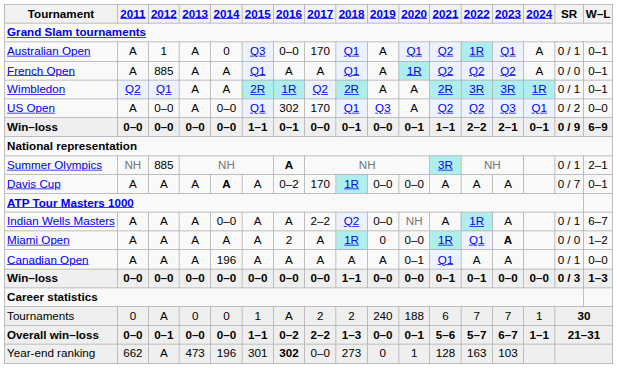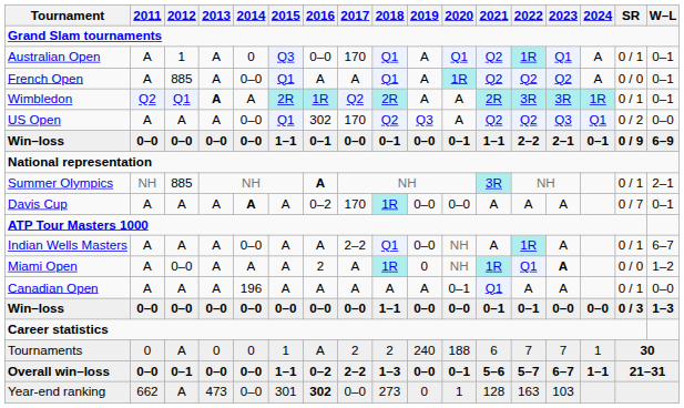 <table class=wikitable style=text-align:center;font-size:97%>
 <tr>
 <th>Tournament</th>
 <th><a href='#'>2011</a></th>
 <th><a href='#'>2012</a></th>
 <th><a href='#'>2013</a></th>
 <th><a href='#'>2014</a></th>
 <th><a href='#'>2015</a></th>
 <th><a href='#'>2016</a></th>
 <th><a href='#'>2017</a></th>
 <th><a href='#'>2018</a></th>
 <th><a href='#'>2019</a></th>
 <th><a href='#'>2020</a></th>
 <th><a href='#'>2021</a></th>
 <th><a href='#'>2022</a></th>
 <th><a href='#'>2023</a></th>
 <th><a href='#'>2024</a></th>
 <th>SR</th>
 <th>W–L</th>
 </tr>
 <tr>
 <td colspan="17" align="left"><strong><a href='#'>Grand Slam tournaments</a></strong></td>
 </tr>
 <tr>
 <td align=left><a href='#'>Australian Open</a></td>
 <td>A</td>
 <td>1</td>
 <td>A</td>
 <td>0</td>
 <td bgcolor=ecf2ff><a href='#'>Q3</a></td>
 <td>0–0</td>
 <td>170</td>
 <td bgcolor=ecf2ff><a href='#'>Q1</a></td>
 <td>A</td>
 <td bgcolor=ecf2ff><a href='#'>Q1</a></td>
 <td bgcolor=ecf2ff><a href='#'>Q2</a></td>
 <td bgcolor=afeeee><a href='#'>1R</a></td>
 <td bgcolor=ecf2ff><a href='#'>Q1</a></td>
 <td>A</td>
 <td>0 / 1</td>
 <td>0–1</td>
 </tr>
 <tr>
 <td align=left><a href='#'>French Open</a></td>
 <td>A</td>
 <td>885</td>
 <td>A</td>
-<td>A</td>
+<td>0–0</td>
 <td bgcolor=ecf2ff><a href='#'>Q1</a></td>
 <td>A</td>
 <td>A</td>
 <td bgcolor=ecf2ff><a href='#'>Q1</a></td>
 <td>A</td>
 <td bgcolor=afeeee><a href='#'>1R</a></td>
 <td bgcolor=ecf2ff><a href='#'>Q2</a></td>
 <td bgcolor=ecf2ff><a href='#'>Q2</a></td>
 <td bgcolor=ecf2ff><a href='#'>Q2</a></td>
 <td>A</td>
 <td>0 / 0</td>
 <td>0–1</td>
 </tr>
 <tr>
 <td align=left><a href='#'>Wimbledon</a></td>
 <td bgcolor=ecf2ff><a href='#'>Q2</a></td>
 <td bgcolor=ecf2ff><a href='#'>Q1</a></td>
-<td>A</td>
+<td><strong>A</strong></td>
 <td>A</td>
 <td bgcolor=afeeee><a href='#'>2R</a></td>
 <td bgcolor=afeeee><a href='#'>1R</a></td>
 <td bgcolor=ecf2ff><a href='#'>Q2</a></td>
 <td bgcolor=afeeee><a href='#'>2R</a></td>
 <td>A</td>
 <td>A</td>
 <td bgcolor=afeeee><a href='#'>2R</a></td>
 <td bgcolor=afeeee><a href='#'>3R</a></td>
 <td bgcolor=afeeee><a href='#'>3R</a></td>
 <td bgcolor=afeeee><a href='#'>1R</a></td>
 <td>0 / 1</td>
 <td>0–1</td>
 </tr>
 <tr>
 <td align=left><a href='#'>US Open</a></td>
 <td>A</td>
-<td>0–0</td>
+<td>A</td>
 <td>A</td>
 <td>0–0</td>
 <td bgcolor=ecf2ff><a href='#'>Q1</a></td>
 <td>302</td>
 <td>170</td>
-<td bgcolor=ecf2ff><a href='#'>Q1</a></td>
+<td bgcolor=ecf2ff><a href='#'>Q2</a></td>
 <td><a href='#'>Q3</a></td>
 <td>A</td>
 <td bgcolor=ecf2ff><a href='#'>Q2</a></td>
 <td bgcolor=ecf2ff><a href='#'>Q2</a></td>
 <td bgcolor=ecf2ff><a href='#'>Q3</a></td>
 <td bgcolor=ecf2ff><a href='#'>Q1</a></td>
 <td>0 / 2</td>
 <td>0–0</td>
 </tr>
 <tr style=font-weight:bold;background:#efefef>
 <td style=text-align:left>Win–loss</td>
 <td>0–0</td>
 <td>0–0</td>
 <td>0–0</td>
 <td>0–0</td>
 <td>1–1</td>
 <td>0–1</td>
 <td>0–0</td>
 <td>0–1</td>
 <td>0–0</td>
 <td>0–1</td>
 <td>1–1</td>
 <td>2–2</td>
 <td>2–1</td>
 <td>0–1</td>
 <td>0 / 9</td>
 <td>6–9</td>
 </tr>
 <tr>
 <td colspan="17" align="left"><strong>National representation</strong></td>
 </tr>
 <tr>
 <td align=left><a href='#'>Summer Olympics</a></td>
 <td style=color:#767676>NH</td>
 <td>885</td>
 <td colspan=3 style=color:#767676>NH</td>
 <td><strong>A</strong></td>
 <td colspan=4 style=color:#767676>NH</td>
 <td bgcolor=afeeee><a href='#'>3R</a></td>
 <td colspan=2 style=color:#767676>NH</td>
 <td></td>
 <td>0 / 1</td>
 <td>2–1</td>
 </tr>
 <tr>
 <td align=left><a href='#'>Davis Cup</a></td>
 <td>A</td>
 <td>A</td>
 <td>A</td>
 <td><strong>A</strong></td>
 <td>A</td>
 <td>0–2</td>
 <td>170</td>
 <td bgcolor=afeeee><a href='#'>1R</a></td>
 <td>0–0</td>
 <td>0–0</td>
 <td>A</td>
 <td>A</td>
 <td>A</td>
 <td></td>
 <td>0 / 7</td>
 <td>0–1</td>
 </tr>
 <tr>
 <td colspan="16" align="left"><strong><a href='#'>ATP Tour Masters 1000</a></strong></td>
 </tr>
 <tr>
 <td align=left><a href='#'>Indian Wells Masters</a></td>
 <td>A</td>
 <td>A</td>
 <td>A</td>
 <td>0–0</td>
 <td>A</td>
 <td>A</td>
 <td>2–2</td>
-<td bgcolor=ecf2ff><a href='#'>Q2</a></td>
+<td bgcolor=ecf2ff><a href='#'>Q1</a></td>
 <td>0–0</td>
 <td style=color:#767676>NH</td>
 <td>A</td>
 <td bgcolor=afeeee><a href='#'>1R</a></td>
 <td>A</td>
 <td></td>
 <td>0 / 1</td>
 <td>6–7</td>
 </tr>
 <tr>
 <td align=left><a href='#'>Miami Open</a></td>
 <td>A</td>
-<td>A</td>
+<td>0–0</td>
 <td>A</td>
 <td>A</td>
 <td>A</td>
 <td>2</td>
 <td>A</td>
 <td bgcolor=afeeee><a href='#'>1R</a></td>
 <td>0</td>
-<td>0–0</td>
+<td style=color:#767676>NH</td>
 <td bgcolor=afeeee><a href='#'>1R</a></td>
 <td bgcolor=ecf2ff><a href='#'>Q1</a></td>
 <td><strong>A</strong></td>
 <td></td>
 <td>0 / 0</td>
 <td>1–2</td>
 </tr>
 <tr>
 <td align=left><a href='#'>Canadian Open</a></td>
 <td>A</td>
 <td>A</td>
 <td>A</td>
 <td>196</td>
 <td>A</td>
 <td>A</td>
 <td>A</td>
 <td>A</td>
 <td>A</td>
 <td>0–1</td>
 <td bgcolor=ecf2ff><a href='#'>Q1</a></td>
 <td>A</td>
 <td>A</td>
 <td></td>
 <td>0 / 1</td>
 <td>0–0</td>
 </tr>
 <tr style=font-weight:bold;background:#efefef>
 <td style=text-align:left>Win–loss</td>
 <td>0–0</td>
 <td>0–0</td>
 <td>0–0</td>
 <td>0–0</td>
 <td>0–0</td>
 <td>0–0</td>
 <td>0–0</td>
 <td>1–1</td>
 <td>0–0</td>
 <td>0–0</td>
 <td>0–1</td>
 <td>0–1</td>
 <td>0–0</td>
 <td>0–0</td>
 <td>0 / 3</td>
 <td>1–3</td>
 </tr>
 <tr>
 <td colspan="16" align="left"><strong>Career statistics</strong></td>
 </tr>
 <tr bgcolor=efefef>
 <td align=left>Tournaments</td>
 <td>0</td>
 <td>A</td>
 <td>0</td>
 <td>0</td>
 <td>1</td>
 <td>A</td>
 <td>2</td>
 <td>2</td>
 <td>240</td>
 <td>188</td>
 <td>6</td>
 <td>7</td>
 <td>7</td>
 <td>1</td>
 <td colspan="2"><strong>30</strong></td>
 </tr>
 <tr style=font-weight:bold;background:#efefef>
 <td style=text-align:left>Overall win–loss</td>
 <td>0–0</td>
 <td>0–1</td>
 <td>0–0</td>
 <td>0–0</td>
 <td>1–1</td>
 <td>0–2</td>
 <td>2–2</td>
 <td>1–3</td>
 <td>0–0</td>
 <td>0–1</td>
 <td>5–6</td>
 <td>5–7</td>
 <td>6–7</td>
 <td>1–1</td>
 <td colspan="2">21–31</td>
 </tr>
 <tr bgcolor=efefef>
 <td style=text-align:left>Year-end ranking</td>
 <td>662</td>
 <td>A</td>
 <td>473</td>
-<td>196</td>
+<td>0–0</td>
 <td>301</td>
 <td><strong>302</strong></td>
 <td>0–0</td>
 <td>273</td>
 <td>0</td>
 <td>1</td>
 <td>128</td>
 <td>163</td>
 <td>103</td>
 <td></td>
 <td colspan="2"><strong></strong></td>
 </tr>
 </table>
